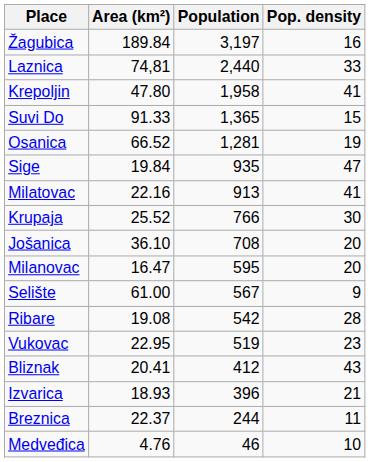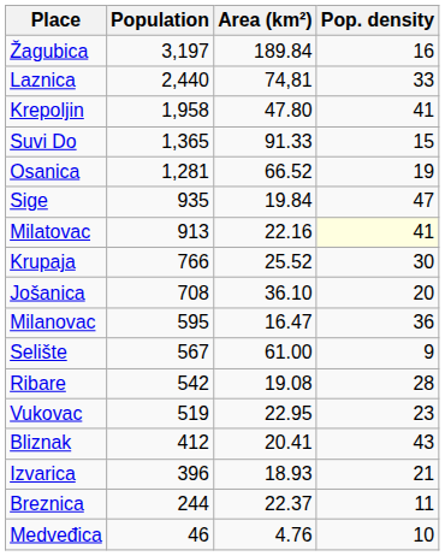 <table class="wikitable">
 <tr>
 <th>Place</th>
+<th>Population</th>
 <th>Area (km²)</th>
-<th>Population</th>
 <th>Pop. density</th>
 </tr>
 <tr>
 <td><a href='#'>Žagubica</a></td>
+<td align=right>3,197</td>
 <td align=right>189.84</td>
-<td align=right>3,197</td>
 <td align=right>16</td>
 </tr>
 <tr>
 <td><a href='#'>Laznica</a></td>
+<td align=right>2,440</td>
 <td align=right>74,81</td>
-<td align=right>2,440</td>
 <td align=right>33</td>
 </tr>
 <tr>
 <td><a href='#'>Krepoljin</a></td>
+<td align=right>1,958</td>
 <td align=right>47.80</td>
-<td align=right>1,958</td>
 <td align=right>41</td>
 </tr>
 <tr>
 <td><a href='#'>Suvi Do</a></td>
+<td align=right>1,365</td>
 <td align=right>91.33</td>
-<td align=right>1,365</td>
 <td align=right>15</td>
 </tr>
 <tr>
 <td><a href='#'>Osanica</a></td>
+<td align=right>1,281</td>
 <td align=right>66.52</td>
-<td align=right>1,281</td>
 <td align=right>19</td>
 </tr>
 <tr>
 <td><a href='#'>Sige</a></td>
+<td align=right>935</td>
 <td align=right>19.84</td>
-<td align=right>935</td>
 <td align=right>47</td>
 </tr>
 <tr>
 <td><a href='#'>Milatovac</a></td>
+<td align=right>913</td>
 <td align=right>22.16</td>
-<td align=right>913</td>
-<td align=right>41</td>
+<td align=right style="background: lightyellow;">41</td>
 </tr>
 <tr>
 <td><a href='#'>Krupaja</a></td>
+<td align=right>766</td>
 <td align=right>25.52</td>
-<td align=right>766</td>
 <td align=right>30</td>
 </tr>
 <tr>
 <td><a href='#'>Jošanica</a></td>
+<td align=right>708</td>
 <td align=right>36.10</td>
-<td align=right>708</td>
 <td align=right>20</td>
 </tr>
 <tr>
 <td><a href='#'>Milanovac</a></td>
+<td align=right>595</td>
 <td align=right>16.47</td>
-<td align=right>595</td>
-<td align=right>20</td>
+<td align=right>36</td>
 </tr>
 <tr>
 <td><a href='#'>Selište</a></td>
+<td align=right>567</td>
 <td align=right>61.00</td>
-<td align=right>567</td>
 <td align=right>9</td>
 </tr>
 <tr>
 <td><a href='#'>Ribare</a></td>
+<td align=right>542</td>
 <td align=right>19.08</td>
-<td align=right>542</td>
 <td align=right>28</td>
 </tr>
 <tr>
 <td><a href='#'>Vukovac</a></td>
+<td align=right>519</td>
 <td align=right>22.95</td>
-<td align=right>519</td>
 <td align=right>23</td>
 </tr>
 <tr>
 <td><a href='#'>Bliznak</a></td>
+<td align=right>412</td>
 <td align=right>20.41</td>
-<td align=right>412</td>
 <td align=right>43</td>
 </tr>
 <tr>
 <td><a href='#'>Izvarica</a></td>
+<td align=right>396</td>
 <td align=right>18.93</td>
-<td align=right>396</td>
 <td align=right>21</td>
 </tr>
 <tr>
 <td><a href='#'>Breznica</a></td>
+<td align=right>244</td>
 <td align=right>22.37</td>
-<td align=right>244</td>
 <td align=right>11</td>
 </tr>
 <tr>
 <td><a href='#'>Medveđica</a></td>
+<td align=right>46</td>
 <td align=right>4.76</td>
-<td align=right>46</td>
 <td align=right>10</td>
 </tr>
 </table>
